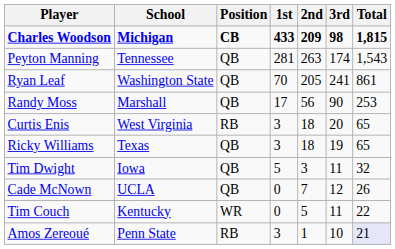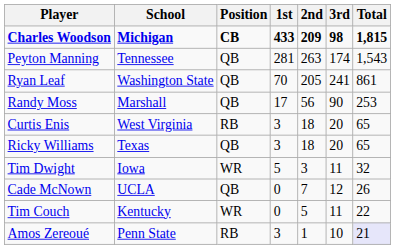 <table class="wikitable">
 <tr>
 <th>Player</th>
 <th>School</th>
 <th>Position</th>
 <th>1st</th>
 <th>2nd</th>
 <th>3rd</th>
 <th>Total</th>
 </tr>
 <tr>
 <td><strong><a href='#'>Charles Woodson</a></strong></td>
 <td><strong><a href='#'>Michigan</a></strong></td>
 <td><strong>CB</strong></td>
 <td><strong>433</strong></td>
 <td><strong>209</strong></td>
 <td><strong>98</strong></td>
 <td><strong>1,815</strong></td>
 </tr>
 <tr>
 <td><a href='#'>Peyton Manning</a></td>
 <td><a href='#'>Tennessee</a></td>
 <td>QB</td>
 <td>281</td>
 <td>263</td>
 <td>174</td>
 <td>1,543</td>
 </tr>
 <tr>
 <td><a href='#'>Ryan Leaf</a></td>
 <td><a href='#'>Washington State</a></td>
 <td>QB</td>
 <td>70</td>
 <td>205</td>
 <td>241</td>
 <td>861</td>
 </tr>
 <tr>
 <td><a href='#'>Randy Moss</a></td>
 <td><a href='#'>Marshall</a></td>
 <td>QB</td>
 <td>17</td>
 <td>56</td>
 <td>90</td>
 <td>253</td>
 </tr>
 <tr>
 <td><a href='#'>Curtis Enis</a></td>
 <td><a href='#'>West Virginia</a></td>
 <td>RB</td>
 <td>3</td>
 <td>18</td>
 <td>20</td>
 <td>65</td>
 </tr>
 <tr>
 <td><a href='#'>Ricky Williams</a></td>
 <td><a href='#'>Texas</a></td>
 <td>QB</td>
 <td>3</td>
 <td>18</td>
-<td>19</td>
+<td>20</td>
 <td>65</td>
 </tr>
 <tr>
 <td><a href='#'>Tim Dwight</a></td>
 <td><a href='#'>Iowa</a></td>
-<td>QB</td>
+<td>WR</td>
 <td>5</td>
 <td>3</td>
 <td>11</td>
 <td>32</td>
 </tr>
 <tr>
 <td><a href='#'>Cade McNown</a></td>
 <td><a href='#'>UCLA</a></td>
 <td>QB</td>
 <td>0</td>
 <td>7</td>
 <td>12</td>
 <td>26</td>
 </tr>
 <tr>
 <td><a href='#'>Tim Couch</a></td>
 <td><a href='#'>Kentucky</a></td>
 <td>WR</td>
 <td>0</td>
 <td>5</td>
 <td>11</td>
 <td>22</td>
 </tr>
 <tr>
 <td><a href='#'>Amos Zereoué</a></td>
 <td><a href='#'>Penn State</a></td>
 <td>RB</td>
 <td>3</td>
 <td>1</td>
 <td>10</td>
 <td style="background: lavender;">21</td>
 </tr>
 </table>
